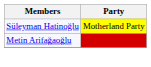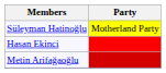 <table class=wikitable style="border:1px solid #8888aa; background-color:#f7f8ff; padding:0px; font-size:90%;">
 <tr>
 <th>Members</th>
 <th>Party</th>
 </tr>
 <tr>
 <td><a href='#'>Süleyman Hatinoğlu</a></td>
 <td style="background: #ffff00">Motherland Party</td>
 </tr>
 <tr>
+<td><a href='#'>Hasan Ekinci</a></td>
+<td style="background: #ff0000"></td>
+</tr>
+<tr>
 <td><a href='#'>Metin Arifağaoğlu</a></td>
 <td style="background: #d40000"></td>
 </tr>
 <tr>
 </tr>
 </table>
